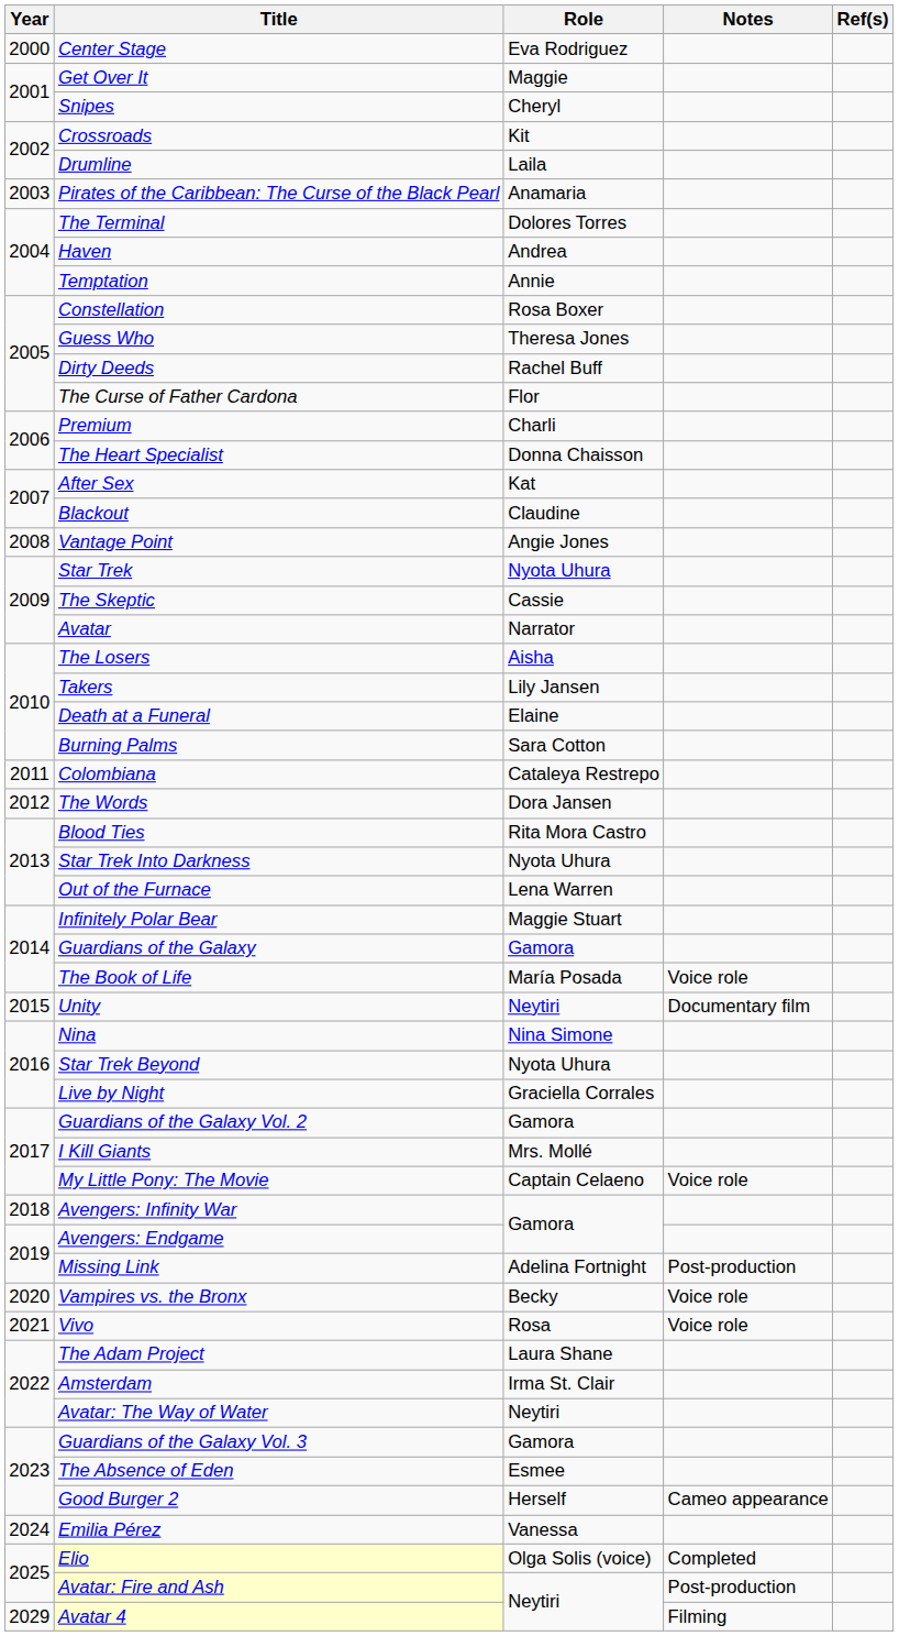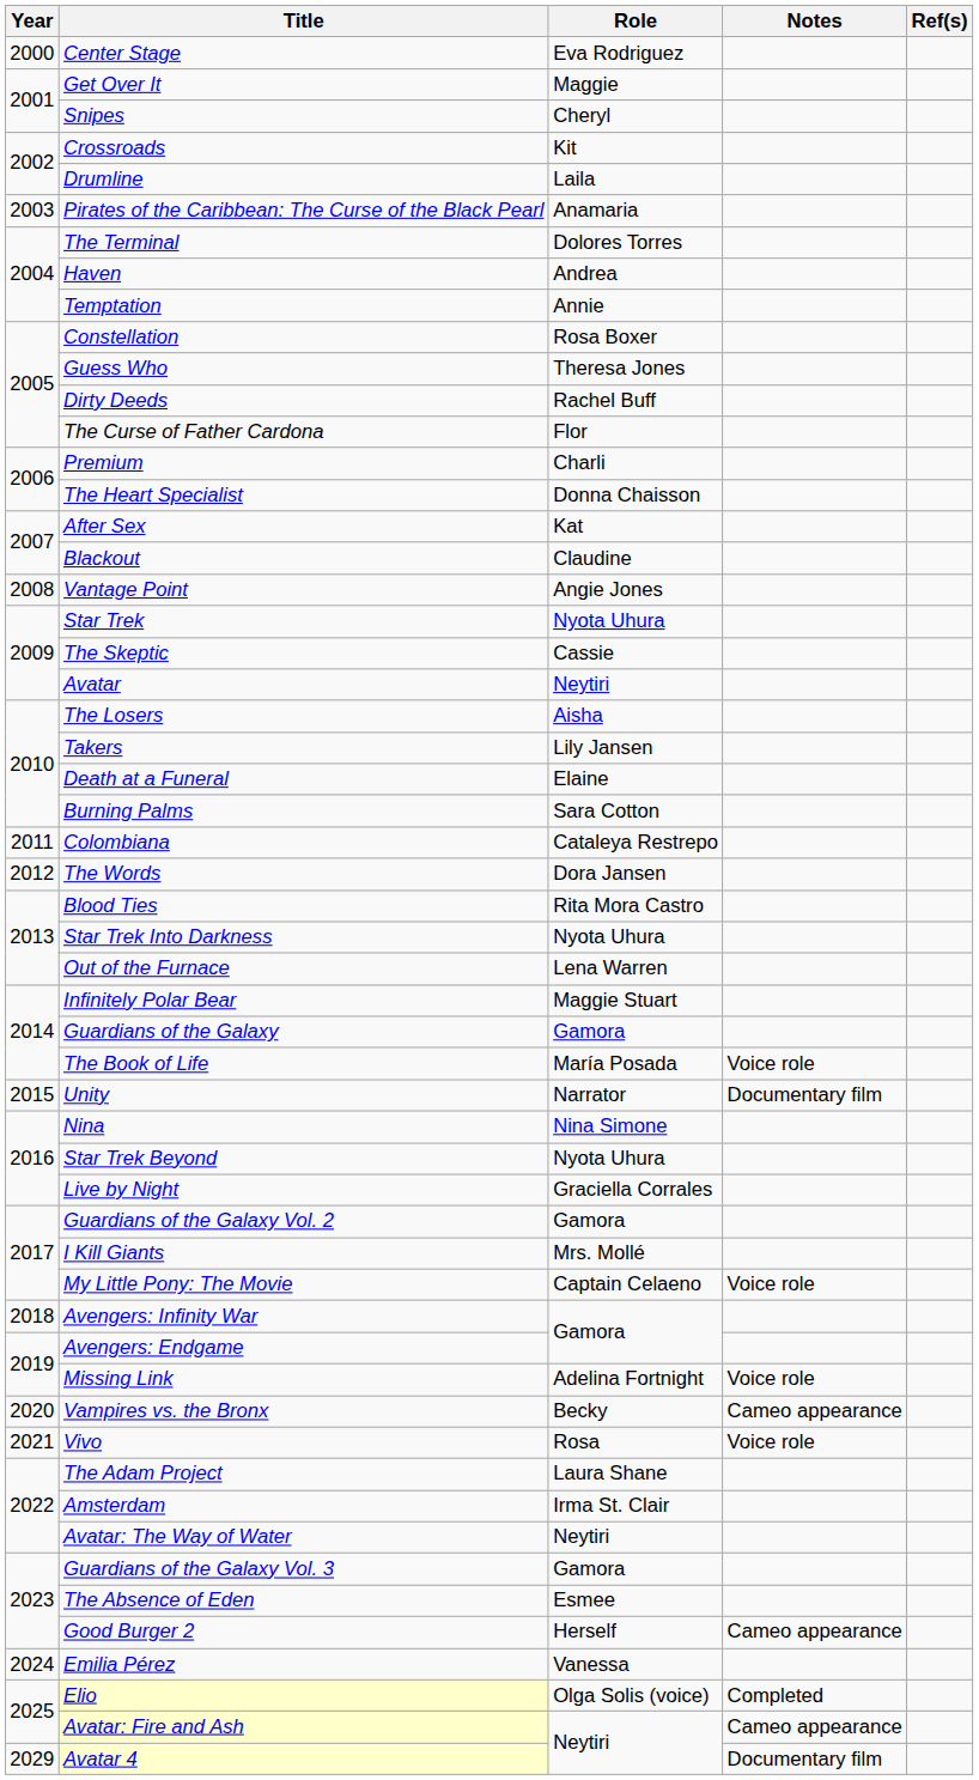 <table class="wikitable sortable">
 <tr As Actress>
 <th>Year</th>
 <th>Title</th>
 <th>Role</th>
 <th class="unsortable">Notes</th>
 <th class="unsortable">Ref(s)</th>
 </tr>
 <tr>
 <td style="text-align:center">2000</td>
 <td><em><a href='#'>Center Stage</a></em></td>
 <td>Eva Rodriguez</td>
 <td></td>
 <td style="text-align:center;"></td>
 </tr>
 <tr>
 <td rowspan="2" style="text-align:center">2001</td>
 <td><em><a href='#'>Get Over It</a></em></td>
 <td>Maggie</td>
 <td></td>
 <td style="text-align:center;"></td>
 </tr>
 <tr>
 <td><a href='#'><em>Snipes</em></a></td>
 <td>Cheryl</td>
 <td></td>
 <td style="text-align:center;"></td>
 </tr>
 <tr>
 <td rowspan="2" style="text-align:center">2002</td>
 <td><em><a href='#'>Crossroads</a></em></td>
 <td>Kit</td>
 <td></td>
 <td style="text-align:center;"></td>
 </tr>
 <tr>
 <td><em><a href='#'>Drumline</a></em></td>
 <td>Laila</td>
 <td></td>
 <td style="text-align:center;"></td>
 </tr>
 <tr>
 <td style="text-align:center">2003</td>
 <td><em><a href='#'>Pirates of the Caribbean: The Curse of the Black Pearl</a></em></td>
 <td>Anamaria</td>
 <td></td>
 <td style="text-align:center;"></td>
 </tr>
 <tr>
 <td rowspan="3" style="text-align:center">2004</td>
 <td><em><a href='#'>The Terminal</a></em></td>
 <td>Dolores Torres</td>
 <td></td>
 <td style="text-align:center;"></td>
 </tr>
 <tr>
 <td><em><a href='#'>Haven</a></em></td>
 <td>Andrea</td>
 <td></td>
 <td style="text-align:center;"></td>
 </tr>
 <tr>
 <td><em><a href='#'>Temptation</a></em></td>
 <td>Annie</td>
 <td></td>
 <td style="text-align:center;"></td>
 </tr>
 <tr>
 <td rowspan="4" style="text-align:center">2005</td>
 <td><em><a href='#'>Constellation</a></em></td>
 <td>Rosa Boxer</td>
 <td></td>
 <td style="text-align:center;"></td>
 </tr>
 <tr>
 <td><em><a href='#'>Guess Who</a></em></td>
 <td>Theresa Jones</td>
 <td></td>
 <td style="text-align:center;"></td>
 </tr>
 <tr>
 <td><em><a href='#'>Dirty Deeds</a></em></td>
 <td>Rachel Buff</td>
 <td></td>
 <td style="text-align:center;"></td>
 </tr>
 <tr>
 <td><em>The Curse of Father Cardona</em></td>
 <td>Flor</td>
 <td></td>
 <td style="text-align:center;"></td>
 </tr>
 <tr>
 <td rowspan="2" style="text-align:center">2006</td>
 <td><em><a href='#'>Premium</a></em></td>
 <td>Charli</td>
 <td></td>
 <td style="text-align:center;"></td>
 </tr>
 <tr>
 <td><em><a href='#'>The Heart Specialist</a></em></td>
 <td>Donna Chaisson</td>
 <td></td>
 <td style="text-align:center;"></td>
 </tr>
 <tr>
 <td rowspan="2" style="text-align:center">2007</td>
 <td><em><a href='#'>After Sex</a></em></td>
 <td>Kat</td>
 <td></td>
 <td style="text-align:center;"></td>
 </tr>
 <tr>
 <td><em><a href='#'>Blackout</a></em></td>
 <td>Claudine</td>
 <td></td>
 <td style="text-align:center;"></td>
 </tr>
 <tr>
 <td style="text-align:center">2008</td>
 <td><em><a href='#'>Vantage Point</a></em></td>
 <td>Angie Jones</td>
 <td></td>
 <td style="text-align:center;"></td>
 </tr>
 <tr>
 <td rowspan="3" style="text-align:center">2009</td>
 <td><em><a href='#'>Star Trek</a></em></td>
 <td><a href='#'>Nyota Uhura</a></td>
 <td></td>
 <td style="text-align:center;"></td>
 </tr>
 <tr>
 <td><em><a href='#'>The Skeptic</a></em></td>
 <td>Cassie</td>
 <td></td>
 <td style="text-align:center;"></td>
 </tr>
 <tr>
 <td><em><a href='#'>Avatar</a></em></td>
-<td>Narrator</td>
+<td><a href='#'>Neytiri</a></td>
 <td></td>
 <td style="text-align:center;"></td>
 </tr>
 <tr>
 <td rowspan="4" style="text-align:center">2010</td>
 <td><em><a href='#'>The Losers</a></em></td>
 <td><a href='#'>Aisha</a></td>
 <td></td>
 <td style="text-align:center;"></td>
 </tr>
 <tr>
 <td><em><a href='#'>Takers</a></em></td>
 <td>Lily Jansen</td>
 <td></td>
 <td style="text-align:center;"></td>
 </tr>
 <tr>
 <td><em><a href='#'>Death at a Funeral</a></em></td>
 <td>Elaine</td>
 <td></td>
 <td style="text-align:center;"></td>
 </tr>
 <tr>
 <td><em><a href='#'>Burning Palms</a></em></td>
 <td>Sara Cotton</td>
 <td></td>
 <td style="text-align:center;"></td>
 </tr>
 <tr>
 <td style="text-align:center">2011</td>
 <td><em><a href='#'>Colombiana</a></em></td>
 <td>Cataleya Restrepo</td>
 <td></td>
 <td style="text-align:center;"></td>
 </tr>
 <tr>
 <td style="text-align:center">2012</td>
 <td><em><a href='#'>The Words</a></em></td>
 <td>Dora Jansen</td>
 <td></td>
 <td style="text-align:center;"></td>
 </tr>
 <tr>
 <td rowspan="3" style="text-align:center">2013</td>
 <td><em><a href='#'>Blood Ties</a></em></td>
 <td>Rita Mora Castro</td>
 <td></td>
 <td style="text-align:center;"></td>
 </tr>
 <tr>
 <td><em><a href='#'>Star Trek Into Darkness</a></em></td>
 <td>Nyota Uhura</td>
 <td></td>
 <td style="text-align:center;"></td>
 </tr>
 <tr>
 <td><em><a href='#'>Out of the Furnace</a></em></td>
 <td>Lena Warren</td>
 <td></td>
 <td style="text-align:center;"></td>
 </tr>
 <tr>
 <td rowspan="3" style="text-align:center">2014</td>
 <td><em><a href='#'>Infinitely Polar Bear</a></em></td>
 <td>Maggie Stuart</td>
 <td></td>
 <td style="text-align:center;"></td>
 </tr>
 <tr>
 <td><em><a href='#'>Guardians of the Galaxy</a></em></td>
 <td><a href='#'>Gamora</a></td>
 <td></td>
 <td style="text-align:center;"></td>
 </tr>
 <tr>
 <td><em><a href='#'>The Book of Life</a></em></td>
 <td>María Posada</td>
 <td>Voice role</td>
 <td style="text-align:center;"></td>
 </tr>
 <tr>
 <td style="text-align:center">2015</td>
 <td><em><a href='#'>Unity</a></em></td>
-<td><a href='#'>Neytiri</a></td>
+<td>Narrator</td>
 <td>Documentary film</td>
 <td style="text-align:center;"></td>
 </tr>
 <tr>
 <td rowspan="3" style="text-align:center">2016</td>
 <td><em><a href='#'>Nina</a></em></td>
 <td><a href='#'>Nina Simone</a></td>
 <td></td>
 <td style="text-align:center;"></td>
 </tr>
 <tr>
 <td><em><a href='#'>Star Trek Beyond</a></em></td>
 <td>Nyota Uhura</td>
 <td></td>
 <td style="text-align:center;"></td>
 </tr>
 <tr>
 <td><em><a href='#'>Live by Night</a></em></td>
 <td>Graciella Corrales</td>
 <td></td>
 <td style="text-align:center;"></td>
 </tr>
 <tr>
 <td rowspan="3" style="text-align:center">2017</td>
 <td><em><a href='#'>Guardians of the Galaxy Vol. 2</a></em></td>
 <td>Gamora</td>
 <td></td>
 <td style="text-align:center;"></td>
 </tr>
 <tr>
 <td><em><a href='#'>I Kill Giants</a></em></td>
 <td>Mrs. Mollé</td>
 <td></td>
 <td style="text-align:center;"></td>
 </tr>
 <tr>
 <td><em><a href='#'>My Little Pony: The Movie</a></em></td>
 <td>Captain Celaeno</td>
 <td>Voice role</td>
 <td style="text-align:center;"></td>
 </tr>
 <tr>
 <td style="text-align:center">2018</td>
 <td><em><a href='#'>Avengers: Infinity War</a></em></td>
 <td rowspan=2>Gamora</td>
 <td></td>
 <td style="text-align:center;"></td>
 </tr>
 <tr>
 <td rowspan="2" style="text-align:center">2019</td>
 <td><em><a href='#'>Avengers: Endgame</a></em></td>
 <td></td>
 <td style="text-align:center;"></td>
 </tr>
 <tr>
 <td><em><a href='#'>Missing Link</a></em></td>
 <td>Adelina Fortnight</td>
-<td>Post-production</td>
+<td>Voice role</td>
 <td style="text-align:center;"></td>
 </tr>
 <tr>
 <td style="text-align:center">2020</td>
 <td><em><a href='#'>Vampires vs. the Bronx</a></em></td>
 <td>Becky</td>
-<td>Voice role</td>
+<td>Cameo appearance</td>
 <td style="text-align:center;"></td>
 </tr>
 <tr>
 <td style="text-align:center">2021</td>
 <td><em><a href='#'>Vivo</a></em></td>
 <td>Rosa</td>
 <td>Voice role</td>
 <td style="text-align:center;"></td>
 </tr>
 <tr>
 <td rowspan=3 style="text-align:center">2022</td>
 <td><em><a href='#'>The Adam Project</a></em></td>
 <td>Laura Shane</td>
 <td></td>
 <td style="text-align:center;"></td>
 </tr>
 <tr>
 <td><em><a href='#'>Amsterdam</a></em></td>
 <td>Irma St. Clair</td>
 <td></td>
 <td style="text-align:center;"></td>
 </tr>
 <tr>
 <td><em><a href='#'>Avatar: The Way of Water</a></em></td>
 <td>Neytiri</td>
 <td></td>
 <td style="text-align:center;"></td>
 </tr>
 <tr>
 <td rowspan="3" style="text-align:center">2023</td>
 <td><em><a href='#'>Guardians of the Galaxy Vol. 3</a></em></td>
 <td>Gamora</td>
 <td></td>
 <td style="text-align:center;"></td>
 </tr>
 <tr>
 <td><em><a href='#'>The Absence of Eden</a></em></td>
 <td>Esmee</td>
 <td></td>
 <td style="text-align:center;"></td>
 </tr>
 <tr>
 <td><em><a href='#'>Good Burger 2</a></em></td>
 <td>Herself</td>
 <td>Cameo appearance</td>
 <td style="text-align:center;"></td>
 </tr>
 <tr>
 <td style="text-align:center">2024</td>
 <td><em><a href='#'>Emilia Pérez</a></em></td>
 <td>Vanessa</td>
 <td></td>
 <td style="text-align:center;"></td>
 </tr>
 <tr>
 <td rowspan="2" style="text-align:center">2025</td>
 <td style="background:#FFFFCC;"><a href='#'><em>Elio</em></a> </td>
 <td>Olga Solis (voice)</td>
 <td>Completed</td>
 <td style="text-align:center;"></td>
 </tr>
 <tr>
 <td style="background:#FFFFCC;"><em><a href='#'>Avatar: Fire and Ash</a></em> </td>
 <td rowspan="2">Neytiri</td>
-<td>Post-production</td>
+<td>Cameo appearance</td>
 <td style="text-align:center;"></td>
 </tr>
 <tr>
 <td style="text-align:center">2029</td>
 <td style="background:#FFFFCC;"><em><a href='#'>Avatar 4</a></em> </td>
-<td>Filming</td>
+<td>Documentary film</td>
 <td style="text-align:center;"></td>
 </tr>
 </table>
